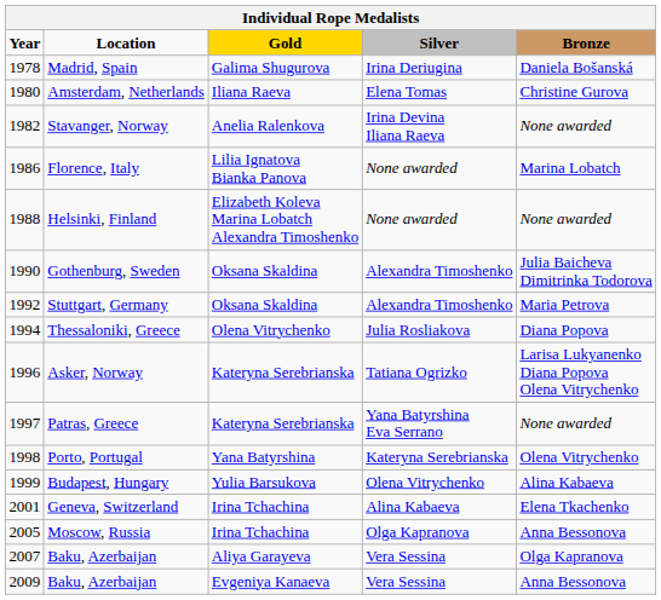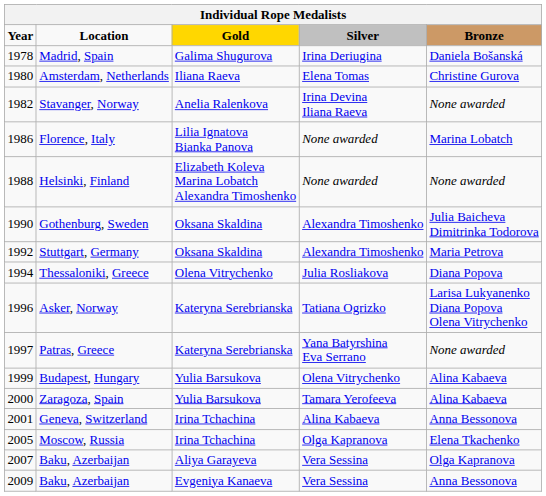 <table class="wikitable">
 <tr>
 <th colspan=5 align="center"><strong>Individual Rope Medalists</strong></th>
 </tr>
 <tr>
 <td align="center"><strong>Year</strong></td>
 <td align="center"><strong>Location</strong></td>
 <td style="text-align:center;background-color:gold;"><strong>Gold</strong></td>
 <td style="text-align:center;background-color:silver;"><strong>Silver</strong></td>
 <td style="text-align:center;background-color:#CC9966;"><strong>Bronze</strong></td>
 </tr>
 <tr>
 <td>1978</td>
 <td> <a href='#'>Madrid</a>, <a href='#'>Spain</a></td>
 <td> <a href='#'>Galima Shugurova</a></td>
 <td> <a href='#'>Irina Deriugina</a></td>
 <td> <a href='#'>Daniela Bošanská</a></td>
 </tr>
 <tr>
 <td>1980</td>
 <td> <a href='#'>Amsterdam</a>, <a href='#'>Netherlands</a></td>
 <td> <a href='#'>Iliana Raeva</a></td>
 <td> <a href='#'>Elena Tomas</a></td>
 <td> <a href='#'>Christine Gurova</a></td>
 </tr>
 <tr>
 <td>1982</td>
 <td> <a href='#'>Stavanger</a>, <a href='#'>Norway</a></td>
 <td> <a href='#'>Anelia Ralenkova</a></td>
 <td> <a href='#'>Irina Devina</a> <br>  <a href='#'>Iliana Raeva</a></td>
 <td><em>None awarded</em></td>
 </tr>
 <tr>
 <td>1986</td>
 <td> <a href='#'>Florence</a>, <a href='#'>Italy</a></td>
 <td> <a href='#'>Lilia Ignatova</a> <br>  <a href='#'>Bianka Panova</a></td>
 <td><em>None awarded</em></td>
 <td> <a href='#'>Marina Lobatch</a></td>
 </tr>
 <tr>
 <td>1988</td>
 <td> <a href='#'>Helsinki</a>, <a href='#'>Finland</a></td>
 <td> <a href='#'>Elizabeth Koleva</a> <br>  <a href='#'>Marina Lobatch</a> <br>  <a href='#'>Alexandra Timoshenko</a></td>
 <td><em>None awarded</em></td>
 <td><em>None awarded</em></td>
 </tr>
 <tr>
 <td>1990</td>
 <td> <a href='#'>Gothenburg</a>, <a href='#'>Sweden</a></td>
 <td> <a href='#'>Oksana Skaldina</a></td>
 <td> <a href='#'>Alexandra Timoshenko</a></td>
 <td> <a href='#'>Julia Baicheva</a> <br>  <a href='#'>Dimitrinka Todorova</a></td>
 </tr>
 <tr>
 <td>1992</td>
 <td> <a href='#'>Stuttgart</a>, <a href='#'>Germany</a></td>
 <td> <a href='#'>Oksana Skaldina</a></td>
 <td> <a href='#'>Alexandra Timoshenko</a></td>
 <td> <a href='#'>Maria Petrova</a></td>
 </tr>
 <tr>
 <td>1994</td>
 <td> <a href='#'>Thessaloniki</a>, <a href='#'>Greece</a></td>
 <td> <a href='#'>Olena Vitrychenko</a></td>
 <td> <a href='#'>Julia Rosliakova</a></td>
 <td> <a href='#'>Diana Popova</a></td>
 </tr>
 <tr>
 <td>1996</td>
 <td> <a href='#'>Asker</a>, <a href='#'>Norway</a></td>
 <td> <a href='#'>Kateryna Serebrianska</a></td>
 <td> <a href='#'>Tatiana Ogrizko</a></td>
 <td> <a href='#'>Larisa Lukyanenko</a> <br>  <a href='#'>Diana Popova</a> <br>  <a href='#'>Olena Vitrychenko</a></td>
 </tr>
 <tr>
 <td>1997</td>
 <td> <a href='#'>Patras</a>, <a href='#'>Greece</a></td>
 <td> <a href='#'>Kateryna Serebrianska</a></td>
 <td> <a href='#'>Yana Batyrshina</a> <br>  <a href='#'>Eva Serrano</a></td>
 <td><em>None awarded</em></td>
 </tr>
 <tr>
-<td>1998</td>
-<td> <a href='#'>Porto</a>, <a href='#'>Portugal</a></td>
-<td> <a href='#'>Yana Batyrshina</a></td>
-<td> <a href='#'>Kateryna Serebrianska</a></td>
-<td> <a href='#'>Olena Vitrychenko</a></td>
-</tr>
-<tr>
 <td>1999</td>
 <td> <a href='#'>Budapest</a>, <a href='#'>Hungary</a></td>
 <td> <a href='#'>Yulia Barsukova</a></td>
 <td> <a href='#'>Olena Vitrychenko</a></td>
 <td> <a href='#'>Alina Kabaeva</a></td>
 </tr>
 <tr>
+<td>2000</td>
+<td> <a href='#'>Zaragoza</a>, <a href='#'>Spain</a></td>
+<td> <a href='#'>Yulia Barsukova</a></td>
+<td> <a href='#'>Tamara Yerofeeva</a></td>
+<td> <a href='#'>Alina Kabaeva</a></td>
+</tr>
+<tr>
 <td>2001</td>
 <td> <a href='#'>Geneva</a>, <a href='#'>Switzerland</a></td>
 <td> <a href='#'>Irina Tchachina</a></td>
 <td> <a href='#'>Alina Kabaeva</a></td>
-<td> <a href='#'>Elena Tkachenko</a></td>
+<td> <a href='#'>Anna Bessonova</a></td>
 </tr>
 <tr>
 <td>2005</td>
 <td> <a href='#'>Moscow</a>, <a href='#'>Russia</a></td>
 <td> <a href='#'>Irina Tchachina</a></td>
 <td> <a href='#'>Olga Kapranova</a></td>
-<td> <a href='#'>Anna Bessonova</a></td>
+<td> <a href='#'>Elena Tkachenko</a></td>
 </tr>
 <tr>
 <td>2007</td>
 <td> <a href='#'>Baku</a>, <a href='#'>Azerbaijan</a></td>
 <td> <a href='#'>Aliya Garayeva</a></td>
 <td> <a href='#'>Vera Sessina</a></td>
 <td> <a href='#'>Olga Kapranova</a></td>
 </tr>
 <tr>
 <td>2009</td>
 <td> <a href='#'>Baku</a>, <a href='#'>Azerbaijan</a></td>
 <td> <a href='#'>Evgeniya Kanaeva</a></td>
 <td> <a href='#'>Vera Sessina</a></td>
 <td> <a href='#'>Anna Bessonova</a></td>
 </tr>
 </table>
